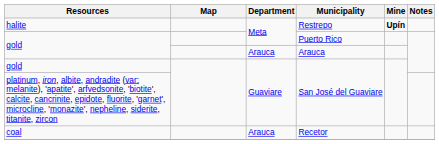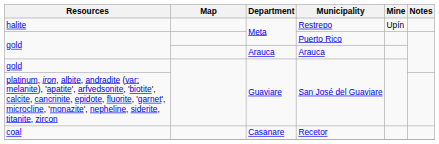 <table class="wikitable sortable" style="font-size: 80%">
 <tr>
 <th width=250px>Resources</th>
 <th width=110px>Map</th>
 <th>Department</th>
 <th>Municipality</th>
 <th>Mine</th>
 <th class="unsortable">Notes</th>
 </tr>
 <tr>
 <td><a href='#'>halite</a></td>
 <td></td>
 <td rowspan=2><a href='#'>Meta</a></td>
 <td><a href='#'>Restrepo</a></td>
-<td><strong>Upín</strong></td>
+<td>Upín</td>
 <td align=center></td>
 </tr>
 <tr>
 <td rowspan=2><a href='#'>gold</a></td>
 <td></td>
 <td><a href='#'>Puerto Rico</a></td>
 <td></td>
 <td align=center rowspan=3></td>
 </tr>
 <tr>
 <td></td>
 <td><a href='#'>Arauca</a></td>
 <td><a href='#'>Arauca</a></td>
 <td></td>
 </tr>
 <tr>
 <td><a href='#'>gold</a></td>
 <td rowspan=2></td>
 <td rowspan=2><a href='#'>Guaviare</a></td>
 <td rowspan=2><a href='#'>San José del Guaviare</a></td>
 <td rowspan=2></td>
 </tr>
 <tr>
 <td><a href='#'>platinum</a>, <em><a href='#'>iron</a></em>, <a href='#'>albite</a>, <a href='#'>andradite</a> (<a href='#'>var: melanite</a>), '<a href='#'>apatite</a>', <a href='#'>arfvedsonite</a>, '<a href='#'>biotite</a>', <a href='#'>calcite</a>, <a href='#'>cancrinite</a>, <a href='#'>epidote</a>, <a href='#'>fluorite</a>, '<a href='#'>garnet</a>', <a href='#'>microcline</a>, '<a href='#'>monazite</a>', <a href='#'>nepheline</a>, <a href='#'>siderite</a>, <a href='#'>titanite</a>, <a href='#'>zircon</a></td>
 <td align=center></td>
 </tr>
 <tr>
 <td><a href='#'>coal</a></td>
 <td></td>
-<td><a href='#'>Arauca</a></td>
+<td><a href='#'>Casanare</a></td>
 <td><a href='#'>Recetor</a></td>
 <td></td>
 <td align=center></td>
 </tr>
 <tr>
 </tr>
 </table>
